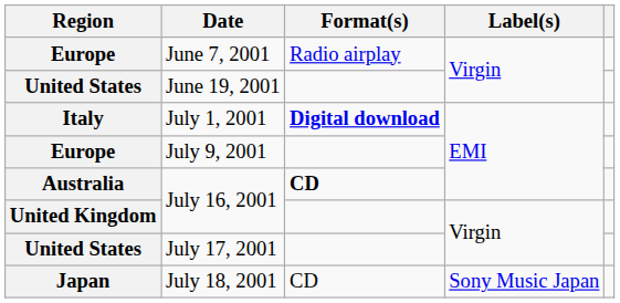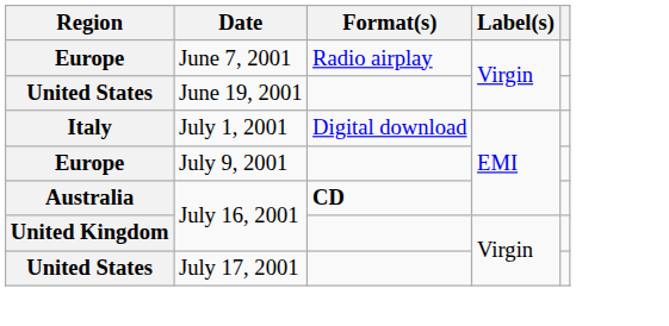 <table class="wikitable plainrowheaders">
 <tr>
 <th scope="col">Region</th>
 <th scope="col">Date</th>
 <th scope="col">Format(s)</th>
 <th scope="col">Label(s)</th>
 <th scope="col"></th>
 </tr>
 <tr>
 <th scope="row">Europe</th>
 <td>June 7, 2001</td>
 <td><a href='#'>Radio airplay</a></td>
 <td rowspan="2"><a href='#'>Virgin</a></td>
 <td></td>
 </tr>
 <tr>
 <th scope="row">United States</th>
 <td>June 19, 2001</td>
 <td></td>
 <td></td>
 </tr>
 <tr>
 <th scope="row">Italy</th>
 <td>July 1, 2001</td>
-<td><strong><a href='#'>Digital download</a></strong></td>
+<td><a href='#'>Digital download</a></td>
 <td rowspan="3"><a href='#'>EMI</a></td>
 <td></td>
 </tr>
 <tr>
 <th scope="row">Europe</th>
 <td>July 9, 2001</td>
 <td></td>
 <td></td>
 </tr>
 <tr>
 <th scope="row">Australia</th>
 <td rowspan="2">July 16, 2001</td>
 <td><strong>CD</strong></td>
 <td></td>
 </tr>
 <tr>
 <th scope="row">United Kingdom</th>
 <td></td>
 <td rowspan="2">Virgin</td>
 <td></td>
 </tr>
 <tr>
 <th scope="row">United States</th>
 <td>July 17, 2001</td>
 <td></td>
 <td></td>
 </tr>
-<tr>
-<th scope="row">Japan</th>
-<td>July 18, 2001</td>
-<td>CD</td>
-<td><a href='#'>Sony Music Japan</a></td>
-<td></td>
-</tr>
 </table>
